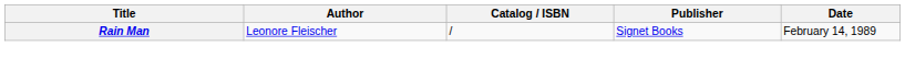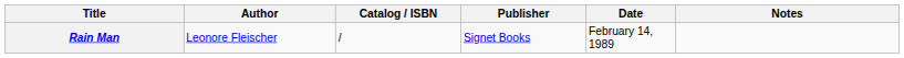 <table class="wikitable sortable" style="width:100%;">
 <tr>
 <th width=20%>Title</th>
 <th width=17%>Author</th>
 <th width=14%>Catalog / ISBN</th>
 <th width=14%>Publisher</th>
 <th width=10%>Date</th>
+<th width=25%>Notes</th>
 </tr>
 <tr>
 <th><em><a href='#'>Rain Man</a></em></th>
 <td><a href='#'>Leonore Fleischer</a></td>
 <td> / </td>
 <td><a href='#'>Signet Books</a></td>
 <td>February 14, 1989</td>
+<td></td>
 </tr>
 </table>
